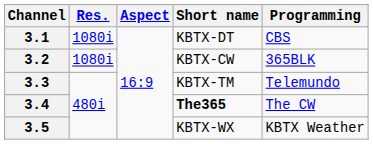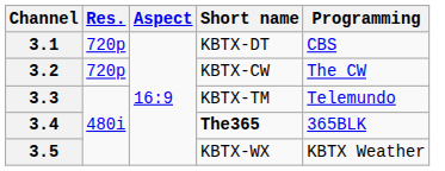 <table class="wikitable">
 <tr>
 <th scope = "col">Channel</th>
 <th scope = "col"><a href='#'>Res.</a></th>
 <th scope = "col"><a href='#'>Aspect</a></th>
 <th scope = "col">Short name</th>
 <th scope = "col">Programming</th>
 </tr>
 <tr>
 <th scope = "row">3.1</th>
-<td><a href='#'>1080i</a></td>
+<td><a href='#'>720p</a></td>
 <td rowspan="5"><a href='#'>16:9</a></td>
 <td>KBTX-DT</td>
 <td><a href='#'>CBS</a></td>
 </tr>
 <tr>
 <th scope = "row">3.2</th>
-<td><a href='#'>1080i</a></td>
+<td><a href='#'>720p</a></td>
 <td>KBTX-CW</td>
-<td><a href='#'>365BLK</a></td>
+<td><a href='#'>The CW</a></td>
 </tr>
 <tr>
 <th scope = "row">3.3</th>
 <td rowspan=3><a href='#'>480i</a></td>
 <td>KBTX-TM</td>
 <td><a href='#'>Telemundo</a></td>
 </tr>
 <tr>
 <th scope = "row">3.4</th>
 <td><strong>The365</strong></td>
-<td><a href='#'>The CW</a></td>
+<td><a href='#'>365BLK</a></td>
 </tr>
 <tr>
 <th scope = "row">3.5</th>
 <td>KBTX-WX</td>
 <td>KBTX Weather</td>
 </tr>
 </table>
